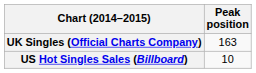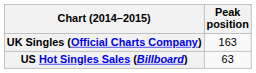 <table class="wikitable sortable plainrowheaders" style="text-align:center">
 <tr>
 <th style="text-align:center;">Chart (2014–2015)</th>
 <th style="text-align:center;">Peak<br>position</th>
 </tr>
 <tr>
 <th scope="row">UK Singles (<a href='#'>Official Charts Company</a>)</th>
 <td>163</td>
 </tr>
 <tr>
 <th scope="row">US <a href='#'>Hot Singles Sales</a> (<em><a href='#'>Billboard</a></em>)</th>
-<td>10</td>
+<td>63</td>
 </tr>
 </table>
